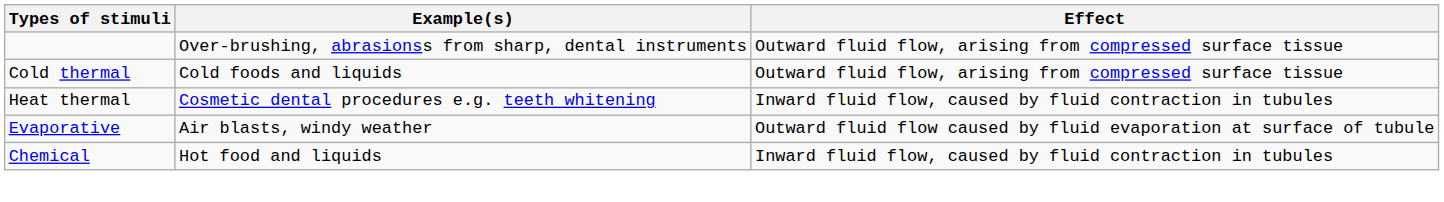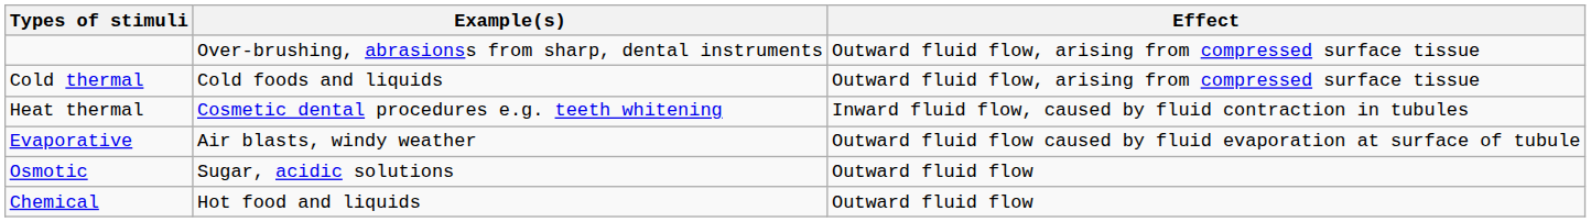 <table class="wikitable">
 <tr>
 <th>Types of stimuli</th>
 <th>Example(s)</th>
 <th>Effect</th>
 </tr>
 <tr>
 <td></td>
 <td>Over-brushing, <a href='#'>abrasions</a>s from sharp, dental instruments</td>
 <td>Outward fluid flow, arising from <a href='#'>compressed</a> surface tissue</td>
 </tr>
 <tr>
 <td>Cold <a href='#'>thermal</a></td>
 <td>Cold foods and liquids</td>
 <td>Outward fluid flow, arising from <a href='#'>compressed</a> surface tissue</td>
 </tr>
 <tr>
 <td>Heat thermal</td>
 <td><a href='#'>Cosmetic dental</a> procedures e.g. <a href='#'>teeth whitening</a></td>
 <td>Inward fluid flow, caused by fluid contraction in tubules</td>
 </tr>
 <tr>
 <td><a href='#'>Evaporative</a></td>
 <td>Air blasts, windy weather</td>
 <td>Outward fluid flow caused by fluid evaporation at surface of tubule</td>
 </tr>
 <tr>
+<td><a href='#'>Osmotic</a></td>
+<td>Sugar, <a href='#'>acidic</a> solutions</td>
+<td>Outward fluid flow</td>
+</tr>
+<tr>
 <td><a href='#'>Chemical</a></td>
 <td>Hot food and liquids</td>
-<td>Inward fluid flow, caused by fluid contraction in tubules</td>
+<td>Outward fluid flow</td>
 </tr>
 </table>
